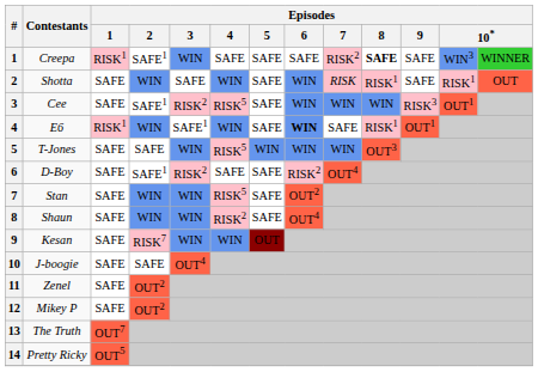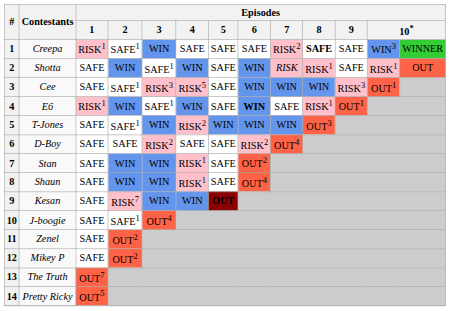 <table class="wikitable" style="text-align:center">
 <tr>
 <th rowspan=2>#</th>
 <th rowspan=2>Contestants</th>
 <th colspan=11>Episodes</th>
 </tr>
 <tr>
 <th>1</th>
 <th>2</th>
 <th>3</th>
 <th>4</th>
 <th>5</th>
 <th>6</th>
 <th>7</th>
 <th>8</th>
 <th>9</th>
 <th colspan=2>10<sup>*</sup></th>
 </tr>
 <tr>
 <th>1</th>
 <td><em>Creepa</em></td>
 <td bgcolor="pink">RISK<sup>1</sup></td>
 <td bgcolor="white">SAFE<sup>1</sup></td>
 <td bgcolor="cornflowerblue">WIN</td>
 <td bgcolor="white">SAFE</td>
 <td bgcolor="white">SAFE</td>
 <td bgcolor="white">SAFE</td>
 <td bgcolor="pink">RISK<sup>2</sup></td>
 <td bgcolor="white"><strong>SAFE</strong></td>
 <td bgcolor="white">SAFE</td>
 <td bgcolor="cornflowerblue">WIN<sup>3</sup></td>
 <td bgcolor="limegreen">WINNER</td>
 </tr>
 <tr>
 <th>2</th>
 <td><em>Shotta</em></td>
 <td bgcolor="white">SAFE</td>
 <td bgcolor="cornflowerblue">WIN</td>
-<td bgcolor="white">SAFE</td>
+<td bgcolor="white">SAFE<sup>1</sup></td>
 <td bgcolor="cornflowerblue">WIN</td>
 <td bgcolor="white">SAFE</td>
 <td bgcolor="cornflowerblue">WIN</td>
 <td bgcolor="pink"><em>RISK</em></td>
 <td bgcolor="pink">RISK<sup>1</sup></td>
 <td bgcolor="white">SAFE</td>
 <td bgcolor="pink">RISK<sup>1</sup></td>
 <td bgcolor="tomato">OUT</td>
 </tr>
 <tr>
 <th>3</th>
 <td><em>Cee</em></td>
 <td bgcolor="white">SAFE</td>
 <td bgcolor="white">SAFE<sup>1</sup></td>
-<td bgcolor="pink">RISK<sup>2</sup></td>
+<td bgcolor="pink">RISK<sup>3</sup></td>
 <td bgcolor="pink">RISK<sup>5</sup></td>
 <td bgcolor="white">SAFE</td>
 <td bgcolor="cornflowerblue">WIN</td>
 <td bgcolor="cornflowerblue">WIN</td>
 <td bgcolor="cornflowerblue">WIN</td>
 <td bgcolor="pink">RISK<sup>3</sup></td>
 <td bgcolor="tomato">OUT<sup>1</sup></td>
 <td bgcolor="#CCCCCC"></td>
 </tr>
 <tr>
 <th>4</th>
 <td><em>E6</em></td>
 <td bgcolor="pink">RISK<sup>1</sup></td>
 <td bgcolor="cornflowerblue">WIN</td>
 <td bgcolor="white">SAFE<sup>1</sup></td>
 <td bgcolor="cornflowerblue">WIN</td>
 <td bgcolor="white">SAFE</td>
 <td bgcolor="cornflowerblue"><strong>WIN</strong></td>
 <td bgcolor="white">SAFE</td>
 <td bgcolor="pink">RISK<sup>1</sup></td>
 <td bgcolor="tomato">OUT<sup>1</sup></td>
 <td bgcolor="#CCCCCC" colspan=2></td>
 </tr>
 <tr>
 <th>5</th>
 <td><em>T-Jones</em></td>
 <td bgcolor="white">SAFE</td>
-<td bgcolor="white">SAFE</td>
+<td bgcolor="white">SAFE<sup>1</sup></td>
 <td bgcolor="cornflowerblue">WIN</td>
-<td bgcolor="pink">RISK<sup>5</sup></td>
+<td bgcolor="pink">RISK<sup>2</sup></td>
 <td bgcolor="cornflowerblue">WIN</td>
 <td bgcolor="cornflowerblue">WIN</td>
 <td bgcolor="cornflowerblue">WIN</td>
 <td bgcolor="tomato">OUT<sup>3</sup></td>
 <td bgcolor="#CCCCCC" colspan=3></td>
 </tr>
 <tr>
 <th>6</th>
 <td><em>D-Boy</em></td>
 <td bgcolor="white">SAFE</td>
-<td bgcolor="white">SAFE<sup>1</sup></td>
+<td bgcolor="white">SAFE</td>
 <td bgcolor="pink">RISK<sup>2</sup></td>
 <td bgcolor="white">SAFE</td>
 <td bgcolor="white">SAFE</td>
 <td bgcolor="pink">RISK<sup>2</sup></td>
 <td bgcolor="tomato">OUT<sup>4</sup></td>
 <td bgcolor="#CCCCCC" colspan=4></td>
 </tr>
 <tr>
 <th>7</th>
 <td><em>Stan</em></td>
 <td bgcolor="white">SAFE</td>
 <td bgcolor="cornflowerblue">WIN</td>
 <td bgcolor="cornflowerblue">WIN</td>
-<td bgcolor="pink">RISK<sup>5</sup></td>
+<td bgcolor="pink">RISK<sup>1</sup></td>
 <td bgcolor="white">SAFE</td>
 <td bgcolor="tomato">OUT<sup>2</sup></td>
 <td bgcolor="#CCCCCC" colspan=5></td>
 </tr>
 <tr>
 <th>8</th>
 <td><em>Shaun</em></td>
 <td bgcolor="white">SAFE</td>
 <td bgcolor="cornflowerblue">WIN</td>
 <td bgcolor="cornflowerblue">WIN</td>
-<td bgcolor="pink">RISK<sup>2</sup></td>
+<td bgcolor="pink">RISK<sup>1</sup></td>
 <td bgcolor="white">SAFE</td>
 <td bgcolor="tomato">OUT<sup>4</sup></td>
 <td bgcolor="#CCCCCC" colspan=5></td>
 </tr>
 <tr>
 <th>9</th>
 <td><em>Kesan</em></td>
 <td bgcolor="white">SAFE</td>
 <td bgcolor="pink">RISK<sup>7</sup></td>
 <td bgcolor="cornflowerblue">WIN</td>
 <td bgcolor="cornflowerblue">WIN</td>
-<td bgcolor="darkred"><span>OUT</span></td>
+<td bgcolor="darkred"><strong><span>OUT</span></strong></td>
 <td bgcolor="#CCCCCC" colspan=6></td>
 </tr>
 <tr>
 <th>10</th>
 <td><em>J-boogie</em></td>
 <td bgcolor="white">SAFE</td>
-<td bgcolor="white">SAFE</td>
+<td bgcolor="white">SAFE<sup>1</sup></td>
 <td bgcolor="tomato">OUT<sup>4</sup></td>
 <td bgcolor="#CCCCCC" colspan=8></td>
 </tr>
 <tr>
 <th>11</th>
 <td><em>Zenel</em></td>
 <td bgcolor="white">SAFE</td>
 <td bgcolor="tomato">OUT<sup>2</sup></td>
 <td bgcolor="#CCCCCC" colspan=9></td>
 </tr>
 <tr>
 <th>12</th>
 <td><em>Mikey P</em></td>
 <td bgcolor="white">SAFE</td>
 <td bgcolor="tomato">OUT<sup>2</sup></td>
 <td bgcolor="#CCCCCC" colspan=9></td>
 </tr>
 <tr>
 <th>13</th>
 <td><em>The Truth</em></td>
 <td bgcolor="tomato">OUT<sup>7</sup></td>
 <td bgcolor="#CCCCCC" colspan=10></td>
 </tr>
 <tr>
 <th>14</th>
 <td><em>Pretty Ricky</em></td>
 <td bgcolor="tomato">OUT<sup>5</sup></td>
 <td bgcolor="#CCCCCC" colspan=10></td>
 </tr>
 <tr>
 </tr>
 </table>
